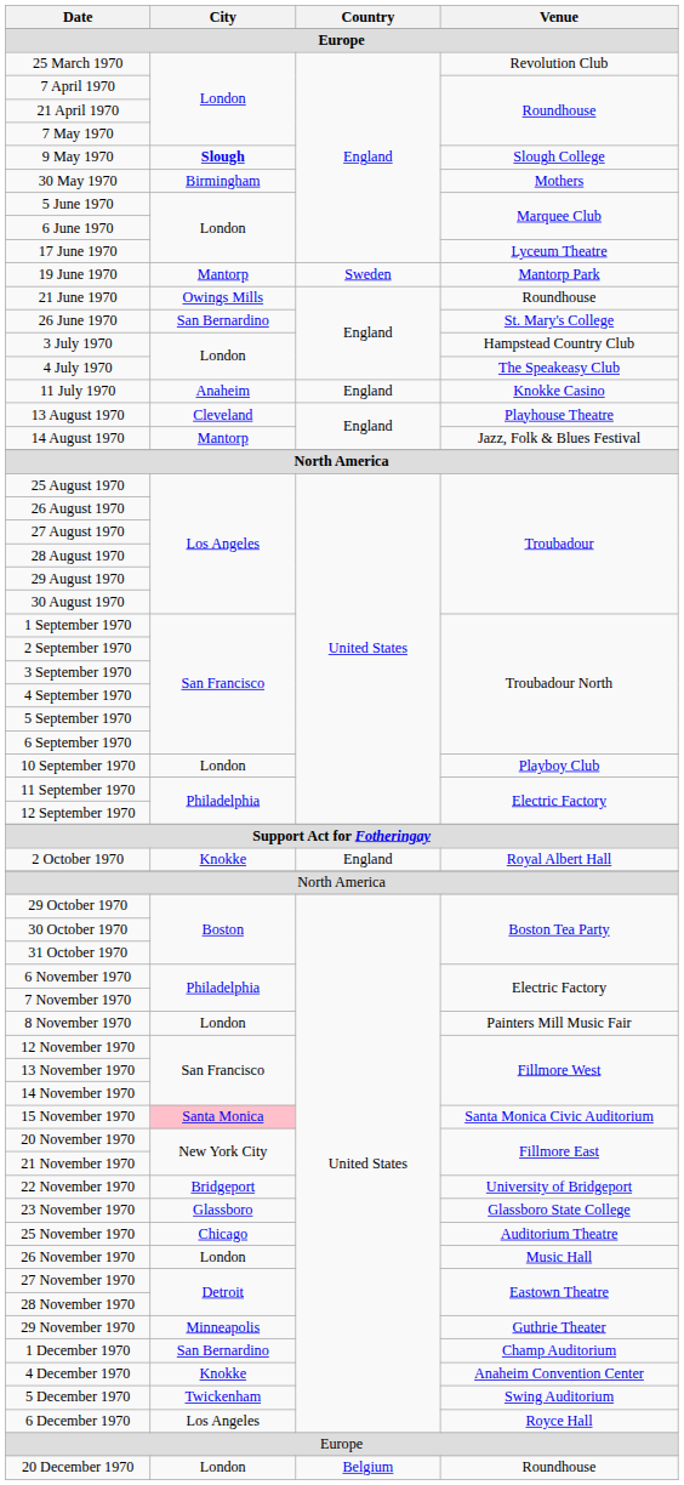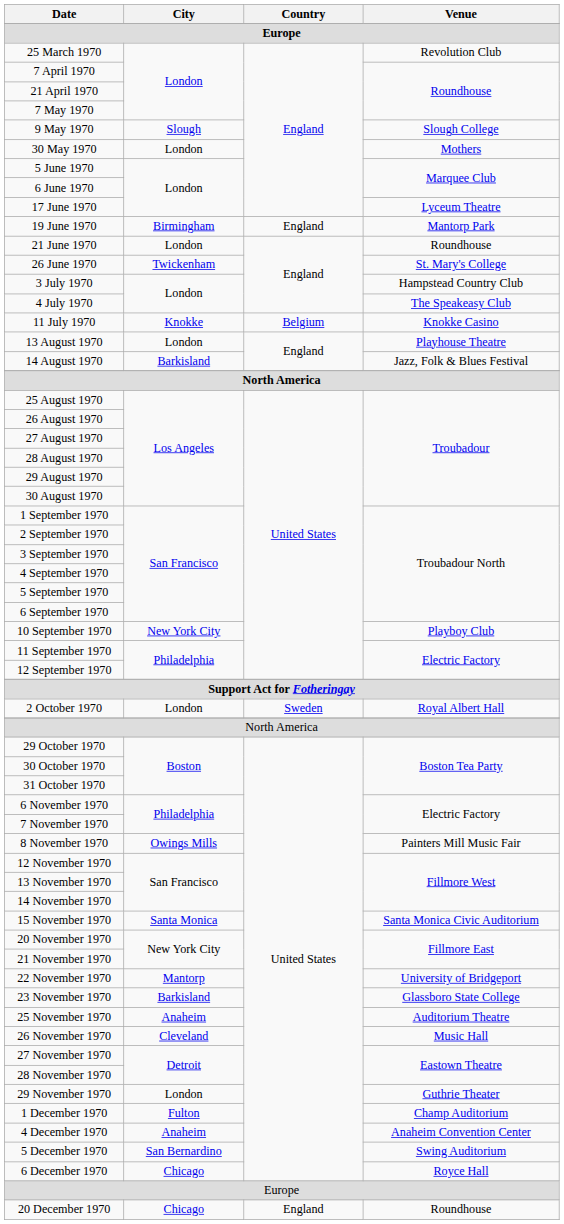 <table class="wikitable" style="text-align:center;">
 <tr>
 <th width="150">Date</th>
 <th width="150">City</th>
 <th width="150">Country</th>
 <th width="250">Venue</th>
 </tr>
 <tr>
 </tr>
 <tr style="background:#ddd;">
 <td colspan="4"><strong>Europe</strong></td>
 </tr>
 <tr>
 <td>25 March 1970</td>
 <td rowspan="4"><a href='#'>London</a></td>
 <td rowspan="9"><a href='#'>England</a></td>
 <td>Revolution Club</td>
 </tr>
 <tr>
 <td>7 April 1970</td>
 <td rowspan="3"><a href='#'>Roundhouse</a></td>
 </tr>
 <tr>
 <td>21 April 1970</td>
 </tr>
 <tr>
 <td>7 May 1970</td>
 </tr>
 <tr>
 <td>9 May 1970</td>
-<td><strong><a href='#'>Slough</a></strong></td>
+<td><a href='#'>Slough</a></td>
 <td><a href='#'>Slough College</a></td>
 </tr>
 <tr>
 <td>30 May 1970</td>
-<td><a href='#'>Birmingham</a></td>
+<td>London</td>
 <td><a href='#'>Mothers</a></td>
 </tr>
 <tr>
 <td>5 June 1970</td>
 <td rowspan="3">London</td>
 <td rowspan="2"><a href='#'>Marquee Club</a></td>
 </tr>
 <tr>
 <td>6 June 1970</td>
 </tr>
 <tr>
 <td>17 June 1970</td>
 <td><a href='#'>Lyceum Theatre</a></td>
 </tr>
 <tr>
 <td>19 June 1970</td>
-<td><a href='#'>Mantorp</a></td>
-<td><a href='#'>Sweden</a></td>
+<td><a href='#'>Birmingham</a></td>
+<td>England</td>
 <td><a href='#'>Mantorp Park</a></td>
 </tr>
 <tr>
 <td>21 June 1970</td>
-<td><a href='#'>Owings Mills</a></td>
+<td>London</td>
 <td rowspan="4">England</td>
 <td>Roundhouse</td>
 </tr>
 <tr>
 <td>26 June 1970</td>
-<td><a href='#'>San Bernardino</a></td>
+<td><a href='#'>Twickenham</a></td>
 <td><a href='#'>St. Mary's College</a></td>
 </tr>
 <tr>
 <td>3 July 1970</td>
 <td rowspan="2">London</td>
 <td>Hampstead Country Club</td>
 </tr>
 <tr>
 <td>4 July 1970</td>
 <td><a href='#'>The Speakeasy Club</a></td>
 </tr>
 <tr>
 <td>11 July 1970</td>
-<td><a href='#'>Anaheim</a></td>
-<td>England</td>
+<td><a href='#'>Knokke</a></td>
+<td><a href='#'>Belgium</a></td>
 <td><a href='#'>Knokke Casino</a></td>
 </tr>
 <tr>
 <td>13 August 1970</td>
-<td><a href='#'>Cleveland</a></td>
+<td>London</td>
 <td rowspan="2">England</td>
 <td><a href='#'>Playhouse Theatre</a></td>
 </tr>
 <tr>
 <td>14 August 1970</td>
-<td><a href='#'>Mantorp</a></td>
+<td><a href='#'>Barkisland</a></td>
 <td>Jazz, Folk & Blues Festival</td>
 </tr>
 <tr>
 </tr>
 <tr style="background:#ddd;">
 <td colspan="4"><strong>North America</strong></td>
 </tr>
 <tr>
 <td>25 August 1970</td>
 <td rowspan="6"><a href='#'>Los Angeles</a></td>
 <td rowspan="15"><a href='#'>United States</a></td>
 <td rowspan="6"><a href='#'>Troubadour</a></td>
 </tr>
 <tr>
 <td>26 August 1970</td>
 </tr>
 <tr>
 <td>27 August 1970</td>
 </tr>
 <tr>
 <td>28 August 1970</td>
 </tr>
 <tr>
 <td>29 August 1970</td>
 </tr>
 <tr>
 <td>30 August 1970</td>
 </tr>
 <tr>
 <td>1 September 1970</td>
 <td rowspan="6"><a href='#'>San Francisco</a></td>
 <td rowspan="6">Troubadour North</td>
 </tr>
 <tr>
 <td>2 September 1970</td>
 </tr>
 <tr>
 <td>3 September 1970</td>
 </tr>
 <tr>
 <td>4 September 1970</td>
 </tr>
 <tr>
 <td>5 September 1970</td>
 </tr>
 <tr>
 <td>6 September 1970</td>
 </tr>
 <tr>
 <td>10 September 1970</td>
-<td>London</td>
+<td><a href='#'>New York City</a></td>
 <td><a href='#'>Playboy Club</a></td>
 </tr>
 <tr>
 <td>11 September 1970</td>
 <td rowspan="2"><a href='#'>Philadelphia</a></td>
 <td rowspan="2"><a href='#'>Electric Factory</a></td>
 </tr>
 <tr>
 <td>12 September 1970</td>
 </tr>
 <tr>
 </tr>
 <tr style="background:#ddd;">
 <td colspan="4"><strong>Support Act for <em><a href='#'>Fotheringay</a><strong><em></td>
 </tr>
 <tr>
 <td>2 October 1970</td>
-<td><a href='#'>Knokke</a></td>
-<td>England</td>
+<td>London</td>
+<td><a href='#'>Sweden</a></td>
 <td><a href='#'>Royal Albert Hall</a></td>
 </tr>
 <tr>
 </tr>
 <tr style="background:#ddd;">
 <td colspan="4"></strong>North America<strong></td>
 </tr>
 <tr>
 <td>29 October 1970</td>
 <td rowspan="3"><a href='#'>Boston</a></td>
 <td rowspan="23">United States</td>
 <td rowspan="3"><a href='#'>Boston Tea Party</a></td>
 </tr>
 <tr>
 <td>30 October 1970</td>
 </tr>
 <tr>
 <td>31 October 1970</td>
 </tr>
 <tr>
 <td>6 November 1970</td>
 <td rowspan="2"><a href='#'>Philadelphia</a></td>
 <td rowspan="2">Electric Factory</td>
 </tr>
 <tr>
 <td>7 November 1970</td>
 </tr>
 <tr>
 <td>8 November 1970</td>
-<td>London</td>
+<td><a href='#'>Owings Mills</a></td>
 <td>Painters Mill Music Fair</td>
 </tr>
 <tr>
 <td>12 November 1970</td>
 <td rowspan="3">San Francisco</td>
 <td rowspan="3"><a href='#'>Fillmore West</a></td>
 </tr>
 <tr>
 <td>13 November 1970</td>
 </tr>
 <tr>
 <td>14 November 1970</td>
 </tr>
 <tr>
 <td>15 November 1970</td>
-<td style="background: pink;"><a href='#'>Santa Monica</a></td>
+<td><a href='#'>Santa Monica</a></td>
 <td><a href='#'>Santa Monica Civic Auditorium</a></td>
 </tr>
 <tr>
 <td>20 November 1970</td>
 <td rowspan="2">New York City</td>
 <td rowspan="2"><a href='#'>Fillmore East</a></td>
 </tr>
 <tr>
 <td>21 November 1970</td>
 </tr>
 <tr>
 <td>22 November 1970</td>
-<td><a href='#'>Bridgeport</a></td>
+<td><a href='#'>Mantorp</a></td>
 <td><a href='#'>University of Bridgeport</a></td>
 </tr>
 <tr>
 <td>23 November 1970</td>
-<td><a href='#'>Glassboro</a></td>
+<td><a href='#'>Barkisland</a></td>
 <td><a href='#'>Glassboro State College</a></td>
 </tr>
 <tr>
 <td>25 November 1970</td>
-<td><a href='#'>Chicago</a></td>
+<td><a href='#'>Anaheim</a></td>
 <td><a href='#'>Auditorium Theatre</a></td>
 </tr>
 <tr>
 <td>26 November 1970</td>
-<td>London</td>
+<td><a href='#'>Cleveland</a></td>
 <td><a href='#'>Music Hall</a></td>
 </tr>
 <tr>
 <td>27 November 1970</td>
 <td rowspan="2"><a href='#'>Detroit</a></td>
 <td rowspan="2"><a href='#'>Eastown Theatre</a></td>
 </tr>
 <tr>
 <td>28 November 1970</td>
 </tr>
 <tr>
 <td>29 November 1970</td>
-<td><a href='#'>Minneapolis</a></td>
+<td>London</td>
 <td><a href='#'>Guthrie Theater</a></td>
 </tr>
 <tr>
 <td>1 December 1970</td>
-<td><a href='#'>San Bernardino</a></td>
+<td><a href='#'>Fulton</a></td>
 <td><a href='#'>Champ Auditorium</a></td>
 </tr>
 <tr>
 <td>4 December 1970</td>
-<td><a href='#'>Knokke</a></td>
+<td><a href='#'>Anaheim</a></td>
 <td><a href='#'>Anaheim Convention Center</a></td>
 </tr>
 <tr>
 <td>5 December 1970</td>
-<td><a href='#'>Twickenham</a></td>
+<td><a href='#'>San Bernardino</a></td>
 <td><a href='#'>Swing Auditorium</a></td>
 </tr>
 <tr>
 <td>6 December 1970</td>
-<td>Los Angeles</td>
+<td><a href='#'>Chicago</a></td>
 <td><a href='#'>Royce Hall</a></td>
 </tr>
 <tr style="background:#ddd;">
 <td colspan="6"></strong>Europe<strong></td>
 </tr>
 <tr>
 <td>20 December 1970</td>
-<td>London</td>
-<td><a href='#'>Belgium</a></td>
+<td><a href='#'>Chicago</a></td>
+<td>England</td>
 <td>Roundhouse</td>
 </tr>
 </table>
